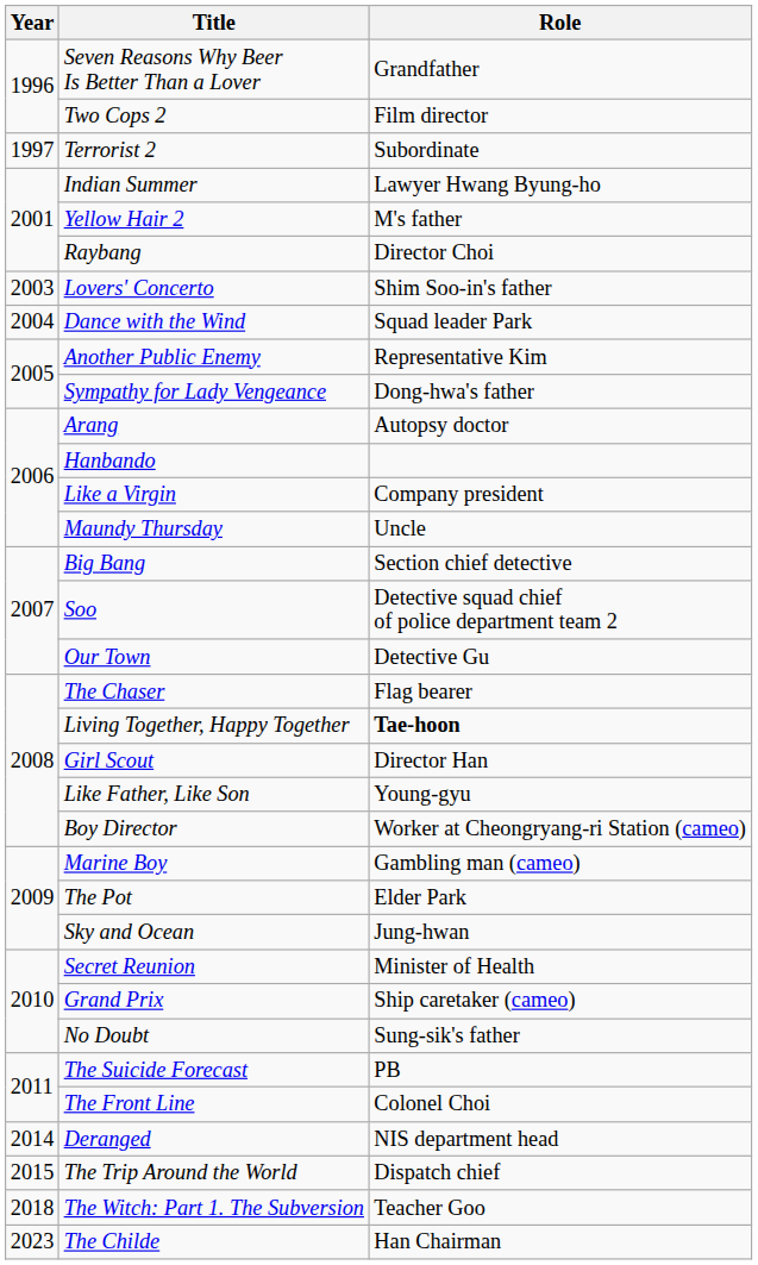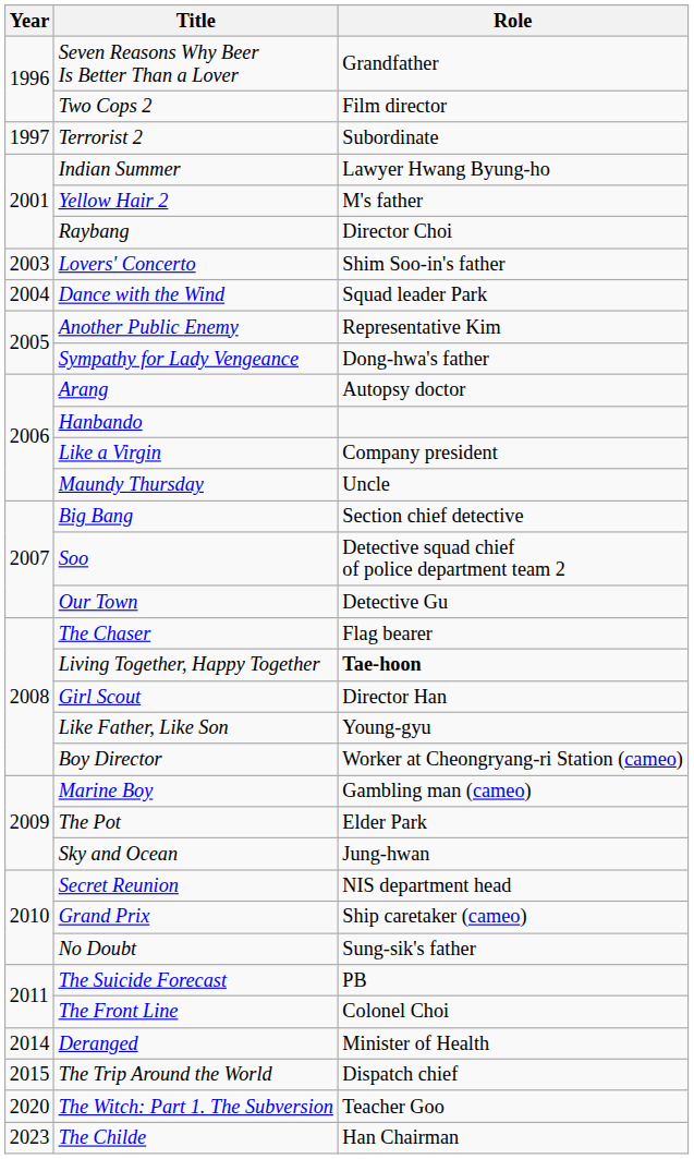 <table class="wikitable sortable">
 <tr>
 <th>Year</th>
 <th>Title</th>
 <th>Role</th>
 </tr>
 <tr>
 <td rowspan=2>1996</td>
 <td><em>Seven Reasons Why Beer <br> Is Better Than a Lover</em></td>
 <td>Grandfather</td>
 </tr>
 <tr>
 <td><em>Two Cops 2</em></td>
 <td>Film director</td>
 </tr>
 <tr>
 <td>1997</td>
 <td><em>Terrorist 2</em></td>
 <td>Subordinate</td>
 </tr>
 <tr>
 <td rowspan=3>2001</td>
 <td><em>Indian Summer</em></td>
 <td>Lawyer Hwang Byung-ho</td>
 </tr>
 <tr>
 <td><em><a href='#'>Yellow Hair 2</a></em></td>
 <td>M's father</td>
 </tr>
 <tr>
 <td><em>Raybang</em></td>
 <td>Director Choi</td>
 </tr>
 <tr>
 <td>2003</td>
 <td><em><a href='#'>Lovers' Concerto</a></em></td>
 <td>Shim Soo-in's father</td>
 </tr>
 <tr>
 <td>2004</td>
 <td><em><a href='#'>Dance with the Wind</a></em></td>
 <td>Squad leader Park</td>
 </tr>
 <tr>
 <td rowspan=2>2005</td>
 <td><em><a href='#'>Another Public Enemy</a></em></td>
 <td>Representative Kim</td>
 </tr>
 <tr>
 <td><em><a href='#'>Sympathy for Lady Vengeance</a></em></td>
 <td>Dong-hwa's father</td>
 </tr>
 <tr>
 <td rowspan=4>2006</td>
 <td><em><a href='#'>Arang</a></em></td>
 <td>Autopsy doctor</td>
 </tr>
 <tr>
 <td><em><a href='#'>Hanbando</a></em></td>
 <td></td>
 </tr>
 <tr>
 <td><em><a href='#'>Like a Virgin</a></em></td>
 <td>Company president</td>
 </tr>
 <tr>
 <td><em><a href='#'>Maundy Thursday</a></em></td>
 <td>Uncle </td>
 </tr>
 <tr>
 <td rowspan=3>2007</td>
 <td><em><a href='#'>Big Bang</a></em></td>
 <td>Section chief detective</td>
 </tr>
 <tr>
 <td><em><a href='#'>Soo</a></em></td>
 <td>Detective squad chief <br> of police department team 2</td>
 </tr>
 <tr>
 <td><em><a href='#'>Our Town</a></em></td>
 <td>Detective Gu</td>
 </tr>
 <tr>
 <td rowspan=5>2008</td>
 <td><em><a href='#'>The Chaser</a></em></td>
 <td>Flag bearer</td>
 </tr>
 <tr>
 <td><em>Living Together, Happy Together</em> </td>
 <td><strong>Tae-hoon</strong></td>
 </tr>
 <tr>
 <td><em><a href='#'>Girl Scout</a></em></td>
 <td>Director Han</td>
 </tr>
 <tr>
 <td><em>Like Father, Like Son</em></td>
 <td>Young-gyu</td>
 </tr>
 <tr>
 <td><em>Boy Director</em></td>
 <td>Worker at Cheongryang-ri Station (<a href='#'>cameo</a>)</td>
 </tr>
 <tr>
 <td rowspan=3>2009</td>
 <td><em><a href='#'>Marine Boy</a></em></td>
 <td>Gambling man (<a href='#'>cameo</a>)</td>
 </tr>
 <tr>
 <td><em>The Pot</em></td>
 <td>Elder Park</td>
 </tr>
 <tr>
 <td><em>Sky and Ocean</em></td>
 <td>Jung-hwan</td>
 </tr>
 <tr>
 <td rowspan=3>2010</td>
 <td><em><a href='#'>Secret Reunion</a></em></td>
-<td>Minister of Health</td>
+<td>NIS department head</td>
 </tr>
 <tr>
 <td><em><a href='#'>Grand Prix</a></em></td>
 <td>Ship caretaker (<a href='#'>cameo</a>)</td>
 </tr>
 <tr>
 <td><em>No Doubt</em></td>
 <td>Sung-sik's father</td>
 </tr>
 <tr>
 <td rowspan=2>2011</td>
 <td><em><a href='#'>The Suicide Forecast</a></em></td>
 <td>PB</td>
 </tr>
 <tr>
 <td><em><a href='#'>The Front Line</a></em></td>
 <td>Colonel Choi</td>
 </tr>
 <tr>
 <td>2014</td>
 <td><em><a href='#'>Deranged</a></em></td>
-<td>NIS department head</td>
+<td>Minister of Health</td>
 </tr>
 <tr>
 <td>2015</td>
 <td><em>The Trip Around the World</em></td>
 <td>Dispatch chief</td>
 </tr>
 <tr>
-<td>2018</td>
+<td>2020</td>
 <td><em><a href='#'>The Witch: Part 1. The Subversion</a></em></td>
 <td>Teacher Goo</td>
 </tr>
 <tr>
 <td>2023</td>
 <td><em><a href='#'>The Childe</a></em></td>
 <td>Han Chairman</td>
 </tr>
 </table>
